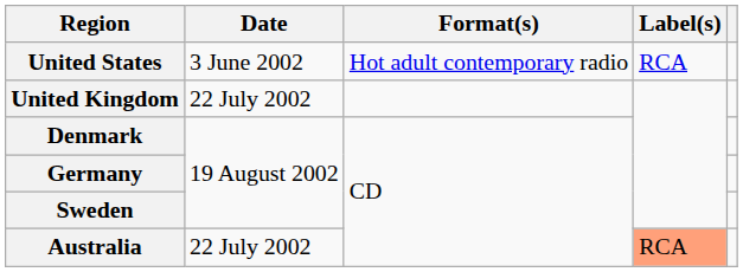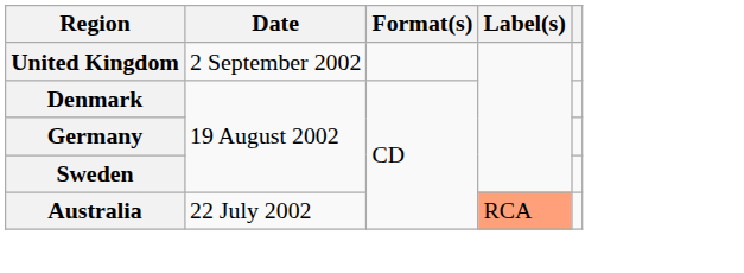 <table class="wikitable plainrowheaders">
 <tr>
 <th scope="col">Region</th>
 <th scope="col">Date</th>
 <th scope="col">Format(s)</th>
 <th scope="col">Label(s)</th>
 <th scope="col"></th>
 </tr>
 <tr>
-<th scope="row">United States</th>
-<td>3 June 2002</td>
-<td><a href='#'>Hot adult contemporary</a> radio</td>
-<td><a href='#'>RCA</a></td>
-<td></td>
-</tr>
-<tr>
 <th scope="row">United Kingdom</th>
-<td>22 July 2002</td>
+<td>2 September 2002</td>
 <td></td>
 <td rowspan="4"></td>
 <td></td>
 </tr>
 <tr>
 <th scope="row">Denmark</th>
 <td rowspan="3">19 August 2002</td>
 <td rowspan="4">CD</td>
 <td></td>
 </tr>
 <tr>
 <th scope="row">Germany</th>
 <td></td>
 </tr>
 <tr>
 <th scope="row">Sweden</th>
 <td></td>
 </tr>
 <tr>
 <th scope="row">Australia</th>
 <td>22 July 2002</td>
 <td style="background: lightsalmon;">RCA</td>
 <td></td>
 </tr>
 </table>
